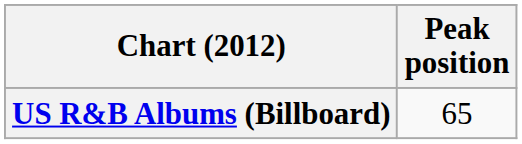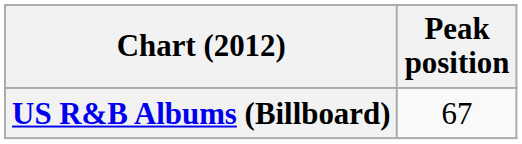 <table class="wikitable sortable plainrowheaders" style="text-align:center;">
 <tr>
 <th scope="col">Chart (2012)</th>
 <th scope="col">Peak<br>position</th>
 </tr>
 <tr>
 <th scope="row"><a href='#'>US R&B Albums</a> (Billboard)</th>
-<td>65</td>
+<td>67</td>
 </tr>
 </table>
